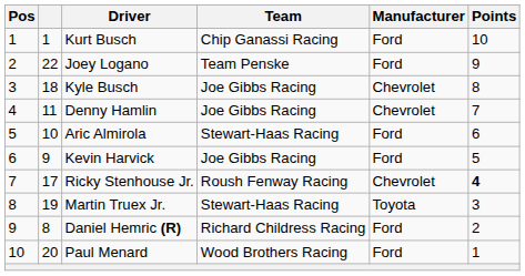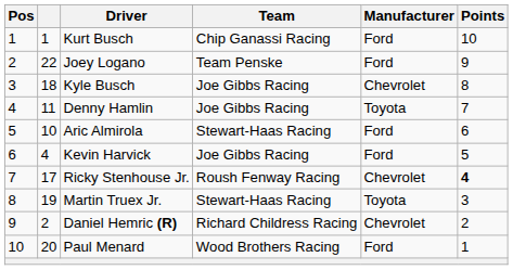 <table class="wikitable" style="font-size:98%">
 <tr>
 <th>Pos</th>
 <th></th>
 <th>Driver</th>
 <th>Team</th>
 <th>Manufacturer</th>
 <th>Points</th>
 </tr>
 <tr>
 <td>1</td>
 <td>1</td>
 <td>Kurt Busch</td>
 <td>Chip Ganassi Racing</td>
 <td>Ford</td>
 <td>10</td>
 </tr>
 <tr>
 <td>2</td>
 <td>22</td>
 <td>Joey Logano</td>
 <td>Team Penske</td>
 <td>Ford</td>
 <td>9</td>
 </tr>
 <tr>
 <td>3</td>
 <td>18</td>
 <td>Kyle Busch</td>
 <td>Joe Gibbs Racing</td>
 <td>Chevrolet</td>
 <td>8</td>
 </tr>
 <tr>
 <td>4</td>
 <td>11</td>
 <td>Denny Hamlin</td>
 <td>Joe Gibbs Racing</td>
-<td>Chevrolet</td>
+<td>Toyota</td>
 <td>7</td>
 </tr>
 <tr>
 <td>5</td>
 <td>10</td>
 <td>Aric Almirola</td>
 <td>Stewart-Haas Racing</td>
 <td>Ford</td>
 <td>6</td>
 </tr>
 <tr>
 <td>6</td>
-<td>9</td>
+<td>4</td>
 <td>Kevin Harvick</td>
 <td>Joe Gibbs Racing</td>
 <td>Ford</td>
 <td>5</td>
 </tr>
 <tr>
 <td>7</td>
 <td>17</td>
 <td>Ricky Stenhouse Jr.</td>
 <td>Roush Fenway Racing</td>
 <td>Chevrolet</td>
 <td><strong>4</strong></td>
 </tr>
 <tr>
 <td>8</td>
 <td>19</td>
 <td>Martin Truex Jr.</td>
 <td>Stewart-Haas Racing</td>
 <td>Toyota</td>
 <td>3</td>
 </tr>
 <tr>
 <td>9</td>
-<td>8</td>
+<td>2</td>
 <td>Daniel Hemric <strong>(R)</strong></td>
 <td>Richard Childress Racing</td>
-<td>Ford</td>
+<td>Chevrolet</td>
 <td>2</td>
 </tr>
 <tr>
 <td>10</td>
 <td>20</td>
 <td>Paul Menard</td>
 <td>Wood Brothers Racing</td>
 <td>Ford</td>
 <td>1</td>
 </tr>
 <tr>
 <th colspan="6"></th>
 </tr>
 </table>
